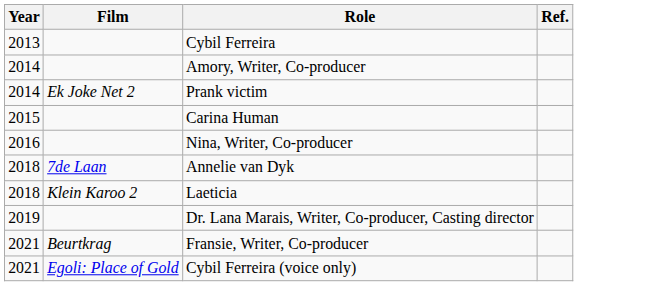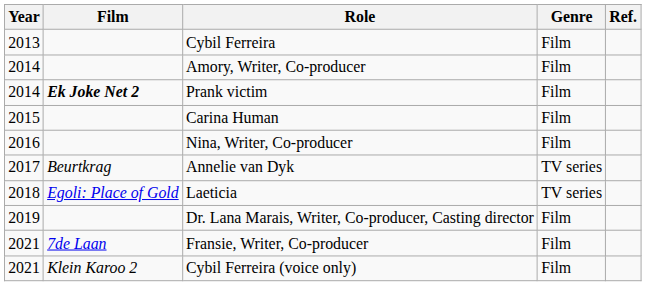 <table class="wikitable">
 <tr>
 <th>Year</th>
 <th>Film</th>
 <th>Role</th>
+<th>Genre</th>
 <th>Ref.</th>
 </tr>
 <tr>
 <td>2013</td>
 <td><em></em></td>
 <td>Cybil Ferreira</td>
+<td>Film</td>
 <td></td>
 </tr>
 <tr>
 <td>2014</td>
 <td><em></em></td>
 <td>Amory, Writer, Co-producer</td>
+<td>Film</td>
 <td></td>
 </tr>
 <tr>
 <td>2014</td>
-<td><em>Ek Joke Net 2</em></td>
+<td><strong><em>Ek Joke Net 2</em></strong></td>
 <td>Prank victim</td>
+<td>Film</td>
 <td></td>
 </tr>
 <tr>
 <td>2015</td>
 <td><em></em></td>
 <td>Carina Human</td>
+<td>Film</td>
 <td></td>
 </tr>
 <tr>
 <td>2016</td>
 <td><em></em></td>
 <td>Nina, Writer, Co-producer</td>
+<td>Film</td>
+<td></td>
+</tr>
+<tr>
+<td>2017</td>
+<td><em>Beurtkrag</em></td>
+<td>Annelie van Dyk</td>
+<td>TV series</td>
 <td></td>
 </tr>
 <tr>
 <td>2018</td>
-<td><em><a href='#'>7de Laan</a></em></td>
-<td>Annelie van Dyk</td>
-<td></td>
-</tr>
-<tr>
-<td>2018</td>
-<td><em>Klein Karoo 2</em></td>
+<td><em><a href='#'>Egoli: Place of Gold</a></em></td>
 <td>Laeticia</td>
+<td>TV series</td>
 <td></td>
 </tr>
 <tr>
 <td>2019</td>
 <td><em></em></td>
 <td>Dr. Lana Marais, Writer, Co-producer, Casting director</td>
+<td>Film</td>
 <td></td>
 </tr>
 <tr>
 <td>2021</td>
-<td><em>Beurtkrag</em></td>
+<td><em><a href='#'>7de Laan</a></em></td>
 <td>Fransie, Writer, Co-producer</td>
+<td>Film</td>
 <td></td>
 </tr>
 <tr>
 <td>2021</td>
-<td><em><a href='#'>Egoli: Place of Gold</a></em></td>
+<td><em>Klein Karoo 2</em></td>
 <td>Cybil Ferreira (voice only)</td>
+<td>Film</td>
 <td></td>
 </tr>
 </table>
